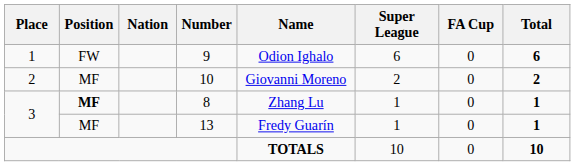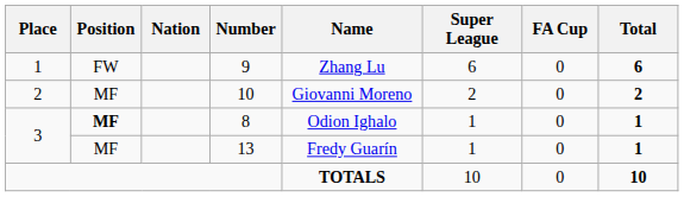 <table class="wikitable" style="font-size: 95%; text-align: center;">
 <tr>
 <th width=60>Place</th>
 <th width=60>Position</th>
 <th width=60>Nation</th>
 <th width=60>Number</th>
 <th width=150>Name</th>
 <th width=100>Super League</th>
 <th width=80>FA Cup</th>
 <th width=80><strong>Total</strong></th>
 </tr>
 <tr>
 <td>1</td>
 <td>FW</td>
 <td></td>
 <td>9</td>
-<td><a href='#'>Odion Ighalo</a></td>
+<td><a href='#'>Zhang Lu</a></td>
 <td>6</td>
 <td>0</td>
 <td><strong>6</strong></td>
 </tr>
 <tr>
 <td>2</td>
 <td>MF</td>
 <td></td>
 <td>10</td>
 <td><a href='#'>Giovanni Moreno</a></td>
 <td>2</td>
 <td>0</td>
 <td><strong>2</strong></td>
 </tr>
 <tr>
 <td rowspan="2">3</td>
 <td><strong>MF</strong></td>
 <td></td>
 <td>8</td>
-<td><a href='#'>Zhang Lu</a></td>
+<td><a href='#'>Odion Ighalo</a></td>
 <td>1</td>
 <td>0</td>
 <td><strong>1</strong></td>
 </tr>
 <tr>
 <td>MF</td>
 <td></td>
 <td>13</td>
 <td><a href='#'>Fredy Guarín</a></td>
 <td>1</td>
 <td>0</td>
 <td><strong>1</strong></td>
 </tr>
 <tr>
 <td colspan="4"></td>
 <td><strong>TOTALS</strong></td>
 <td>10</td>
 <td>0</td>
 <td><strong>10</strong></td>
 </tr>
 </table>
